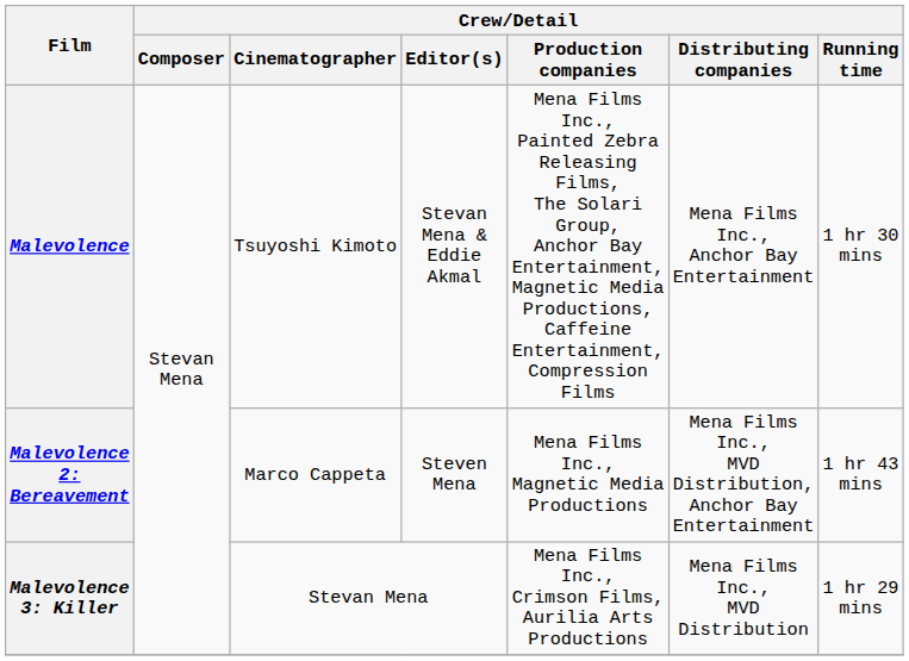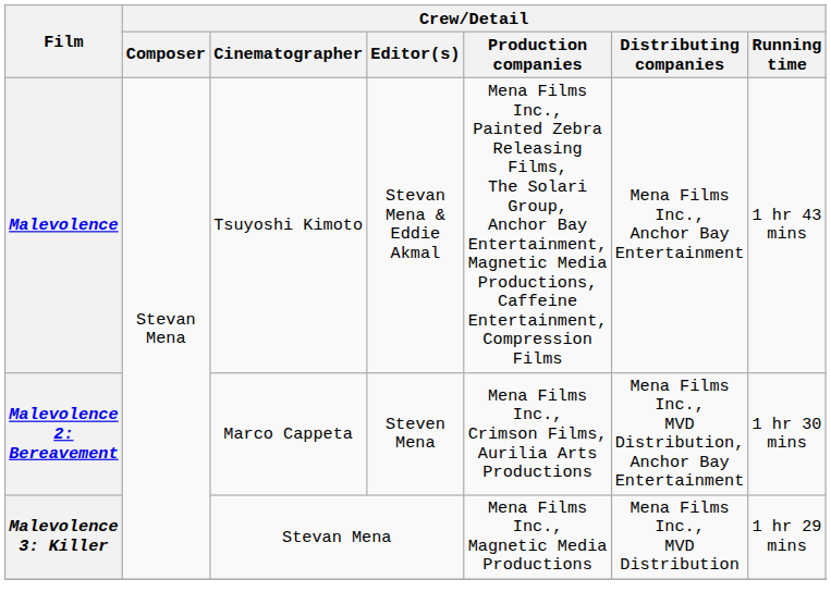 <table class="wikitable" style="text-align:center; width:99%;">
 <tr>
 <th rowspan="2">Film</th>
 <th colspan="6">Crew/Detail</th>
 </tr>
 <tr>
 <th style="text-align:center;">Composer</th>
 <th style="text-align:center;">Cinematographer</th>
 <th style="text-align:center;">Editor(s)</th>
 <th style="text-align:center;">Production <br>companies</th>
 <th style="text-align:center;">Distributing <br>companies</th>
 <th style="text-align:center;">Running time</th>
 </tr>
 <tr>
 <th><em><a href='#'>Malevolence</a></em></th>
 <td rowspan="3">Stevan Mena</td>
 <td>Tsuyoshi Kimoto</td>
 <td>Stevan Mena & Eddie Akmal</td>
 <td>Mena Films Inc., <br>Painted Zebra Releasing Films, <br>The Solari Group,<br>Anchor Bay Entertainment, <br>Magnetic Media Productions, <br>Caffeine Entertainment, <br>Compression Films</td>
 <td>Mena Films Inc., <br>Anchor Bay Entertainment</td>
-<td>1 hr 30 mins</td>
+<td>1 hr 43 mins</td>
 </tr>
 <tr>
 <th><em><a href='#'>Malevolence 2: Bereavement</a></em></th>
 <td>Marco Cappeta</td>
 <td>Steven Mena</td>
-<td>Mena Films Inc., <br>Magnetic Media Productions</td>
+<td>Mena Films Inc., <br>Crimson Films, <br>Aurilia Arts Productions</td>
 <td>Mena Films Inc., <br>MVD Distribution, <br>Anchor Bay Entertainment</td>
-<td>1 hr 43 mins</td>
+<td>1 hr 30 mins</td>
 </tr>
 <tr>
 <th><em>Malevolence 3: Killer</em></th>
 <td colspan="2">Stevan Mena</td>
-<td>Mena Films Inc., <br>Crimson Films, <br>Aurilia Arts Productions</td>
+<td>Mena Films Inc., <br>Magnetic Media Productions</td>
 <td>Mena Films Inc., <br>MVD Distribution</td>
 <td>1 hr 29 mins</td>
 </tr>
 <tr>
 </tr>
 </table>
